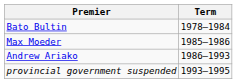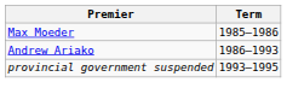 <table class="wikitable">
 <tr>
 <th><strong>Premier</strong></th>
 <th><strong>Term</strong></th>
-</tr>
-<tr>
-<td><a href='#'>Bato Bultin</a></td>
-<td>1978–1984</td>
 </tr>
 <tr>
 <td><a href='#'>Max Moeder</a></td>
 <td>1985–1986</td>
 </tr>
 <tr>
 <td><a href='#'>Andrew Ariako</a></td>
 <td>1986–1993</td>
 </tr>
 <tr>
 <td><em>provincial government suspended</em></td>
 <td>1993–1995</td>
 </tr>
 </table>
